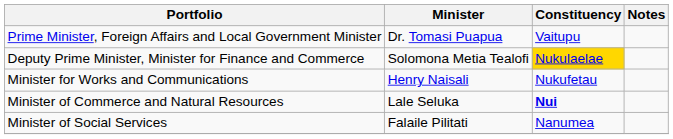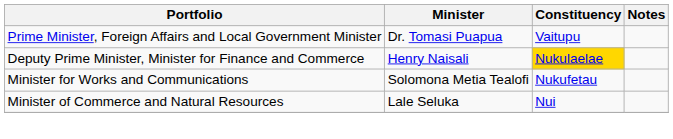 <table class="wikitable">
 <tr>
 <th>Portfolio</th>
 <th>Minister</th>
 <th>Constituency</th>
 <th>Notes</th>
 </tr>
 <tr>
 <td><a href='#'>Prime Minister</a>, Foreign Affairs and Local Government Minister</td>
 <td>Dr. <a href='#'>Tomasi Puapua</a></td>
 <td><a href='#'>Vaitupu</a></td>
 <td></td>
 </tr>
 <tr>
 <td>Deputy Prime Minister, Minister for Finance and Commerce</td>
-<td>Solomona Metia Tealofi</td>
+<td><a href='#'>Henry Naisali</a></td>
 <td style="background: gold;"><a href='#'>Nukulaelae</a></td>
 <td></td>
 </tr>
 <tr>
 <td>Minister for Works and Communications</td>
-<td><a href='#'>Henry Naisali</a></td>
+<td>Solomona Metia Tealofi</td>
 <td><a href='#'>Nukufetau</a></td>
 <td></td>
 </tr>
 <tr>
 <td>Minister of Commerce and Natural Resources</td>
 <td>Lale Seluka</td>
-<td><strong><a href='#'>Nui</a></strong></td>
-<td></td>
-</tr>
-<tr>
-<td>Minister of Social Services</td>
-<td>Falaile Pilitati</td>
-<td><a href='#'>Nanumea</a></td>
+<td><a href='#'>Nui</a></td>
 <td></td>
 </tr>
 <tr>
 </tr>
 </table>
